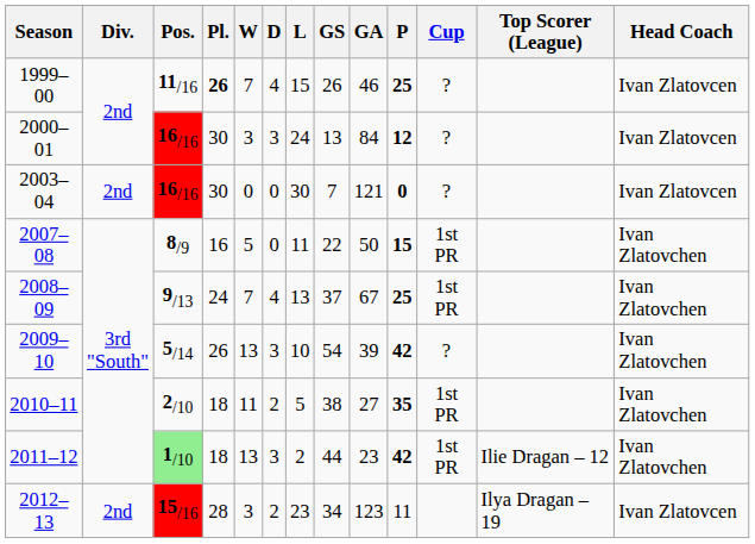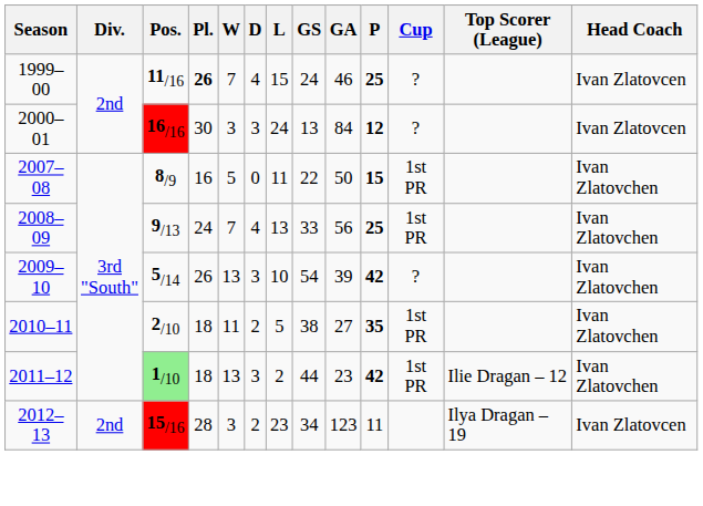 <table class="wikitable">
 <tr>
 <th>Season</th>
 <th>Div.</th>
 <th>Pos.</th>
 <th>Pl.</th>
 <th>W</th>
 <th>D</th>
 <th>L</th>
 <th>GS</th>
 <th>GA</th>
 <th>P</th>
 <th><a href='#'>Cup</a><br></th>
 <th>Top Scorer <br>(League)</th>
 <th>Head Coach</th>
 </tr>
 <tr>
 <td align=center>1999–00</td>
 <td align=center rowspan=2><a href='#'>2nd</a></td>
 <td align=center><strong>11</strong><sub>/16</sub></td>
 <td align=center><strong>26</strong></td>
 <td align=center>7</td>
 <td align=center>4</td>
 <td align=center>15</td>
-<td align=center>26</td>
+<td align=center>24</td>
 <td align=center>46</td>
 <td align=center><strong>25</strong></td>
 <td align=center>?<br></td>
 <td align=left></td>
 <td align=left> Ivan Zlatovcen</td>
 </tr>
 <tr>
 <td align=center>2000–01</td>
 <td align=center bgcolor=red><strong>16</strong><sub>/16</sub></td>
 <td align=center>30</td>
 <td align=center>3</td>
 <td align=center>3</td>
 <td align=center>24</td>
 <td align=center>13</td>
 <td align=center>84</td>
 <td align=center><strong>12</strong></td>
-<td align=center>?<br></td>
-<td align=left></td>
-<td align=left> Ivan Zlatovcen</td>
-</tr>
-<tr>
-<td align=center>2003–04</td>
-<td align=center><a href='#'>2nd</a></td>
-<td align=center bgcolor=red><strong>16</strong><sub>/16</sub></td>
-<td align=center>30</td>
-<td align=center>0</td>
-<td align=center>0</td>
-<td align=center>30</td>
-<td align=center>7</td>
-<td align=center>121</td>
-<td align=center><strong>0</strong></td>
 <td align=center>?<br></td>
 <td align=left></td>
 <td align=left> Ivan Zlatovcen</td>
 </tr>
 <tr>
 <td align=center><a href='#'>2007–08</a></td>
 <td align=center rowspan=5><a href='#'>3rd<br>"South"</a></td>
 <td align=center><strong>8</strong><sub>/9</sub></td>
 <td align=center>16</td>
 <td align=center>5</td>
 <td align=center>0</td>
 <td align=center>11</td>
 <td align=center>22</td>
 <td align=center>50</td>
 <td align=center><strong>15</strong></td>
 <td align=center>1st PR<br></td>
 <td align=left></td>
 <td align=left> Ivan Zlatovchen</td>
 </tr>
 <tr>
 <td align=center><a href='#'>2008–09</a></td>
 <td align=center><strong>9</strong><sub>/13</sub></td>
 <td align=center>24</td>
 <td align=center>7</td>
 <td align=center>4</td>
 <td align=center>13</td>
-<td align=center>37</td>
-<td align=center>67</td>
+<td align=center>33</td>
+<td align=center>56</td>
 <td align=center><strong>25</strong></td>
 <td align=center>1st PR<br></td>
 <td align=left></td>
 <td align=left> Ivan Zlatovchen</td>
 </tr>
 <tr>
 <td align=center><a href='#'>2009–10</a></td>
 <td align=center><strong>5</strong><sub>/14</sub></td>
 <td align=center>26</td>
 <td align=center>13</td>
 <td align=center>3</td>
 <td align=center>10</td>
 <td align=center>54</td>
 <td align=center>39</td>
 <td align=center><strong>42</strong></td>
 <td align=center>?<br></td>
 <td align=left></td>
 <td align=left> Ivan Zlatovchen</td>
 </tr>
 <tr>
 <td align=center><a href='#'>2010–11</a></td>
 <td align=center><strong>2</strong><sub>/10</sub></td>
 <td align=center>18</td>
 <td align=center>11</td>
 <td align=center>2</td>
 <td align=center>5</td>
 <td align=center>38</td>
 <td align=center>27</td>
 <td align=center><strong>35</strong></td>
 <td align=center>1st PR<br></td>
 <td align=left></td>
 <td align=left> Ivan Zlatovchen</td>
 </tr>
 <tr>
 <td align=center><a href='#'>2011–12</a></td>
 <td align=center bgcolor=lightgreen><strong>1</strong><sub>/10</sub></td>
 <td align=center>18</td>
 <td align=center>13</td>
 <td align=center>3</td>
 <td align=center>2</td>
 <td align=center>44</td>
 <td align=center>23</td>
 <td align=center><strong>42</strong></td>
 <td align=center>1st PR<br></td>
 <td align=left> Ilie Dragan – 12</td>
 <td align=left> Ivan Zlatovchen</td>
 </tr>
 <tr>
 <td align=center><a href='#'>2012–13</a></td>
 <td align=center><a href='#'>2nd</a></td>
 <td align=center bgcolor=red><strong>15</strong><sub>/16</sub></td>
 <td align=center>28</td>
 <td align=center>3</td>
 <td align=center>2</td>
 <td align=center>23</td>
 <td align=center>34</td>
 <td align=center>123</td>
 <td align=center>11</td>
 <td align=center><br></td>
 <td align=left> Ilya Dragan – 19</td>
 <td align=left> Ivan Zlatovcen</td>
 </tr>
 </table>
